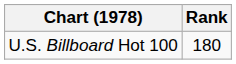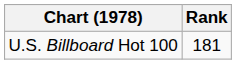 <table class="wikitable">
 <tr>
 <th align="left">Chart (1978)</th>
 <th style="text-align:center;">Rank</th>
 </tr>
 <tr>
 <td>U.S. <em>Billboard</em> Hot 100 </td>
-<td style="text-align:center;">180</td>
+<td style="text-align:center;">181</td>
 </tr>
 </table>
